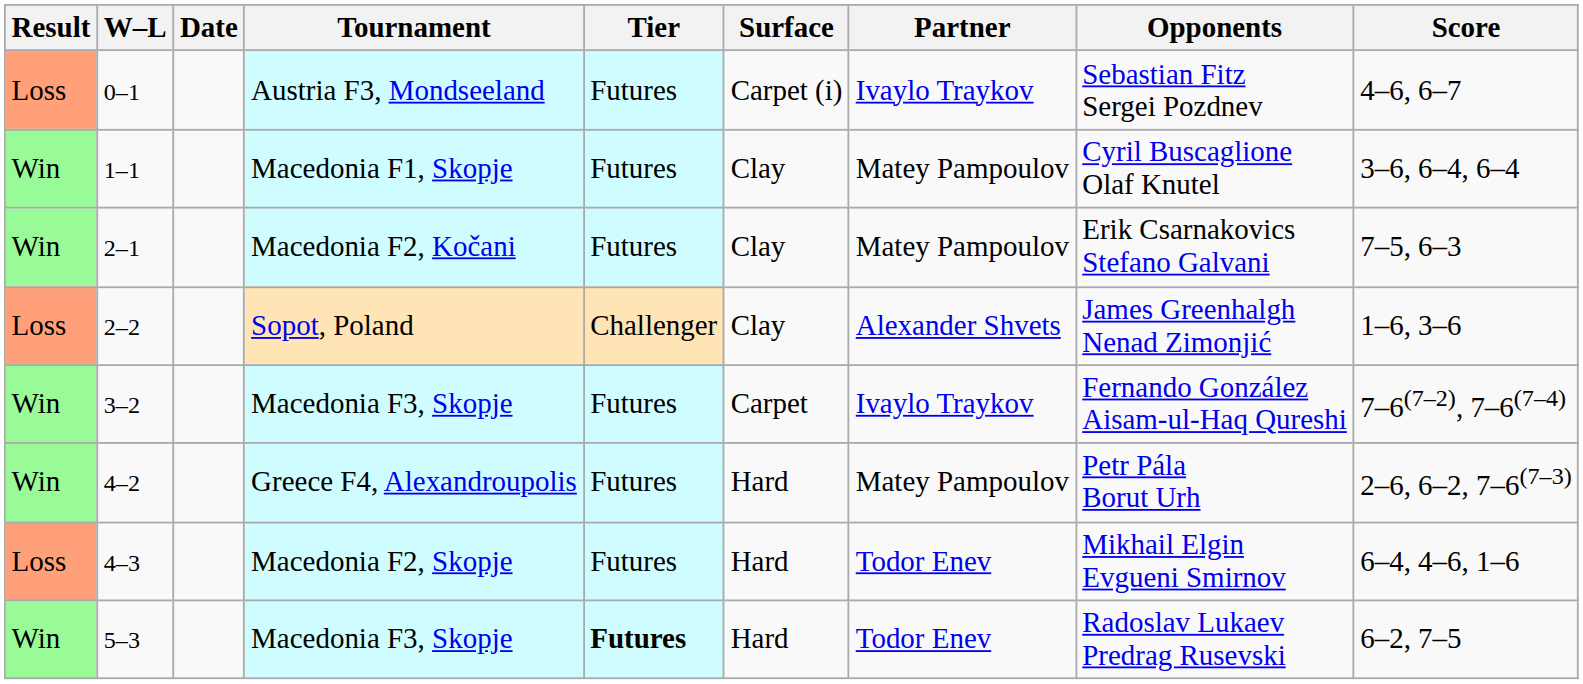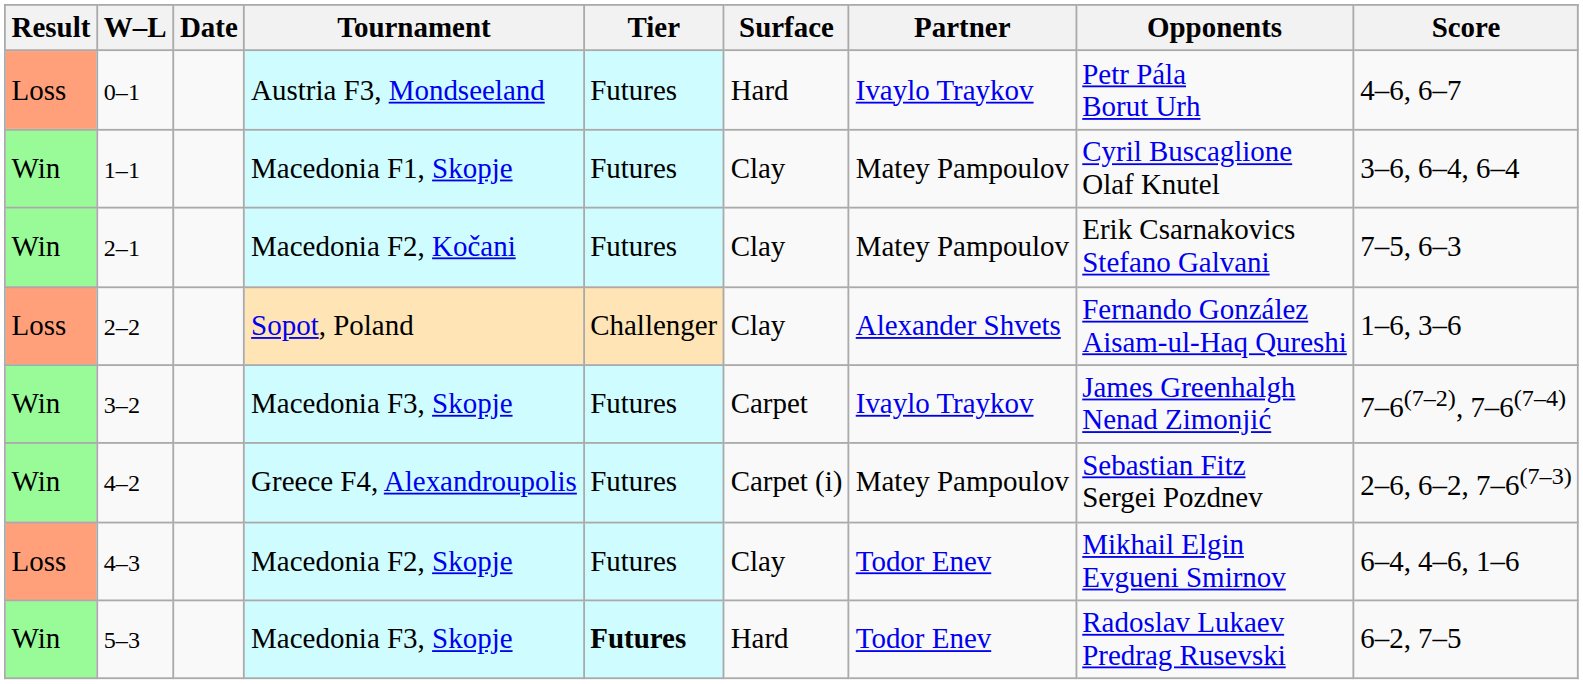 <table class="sortable wikitable">
 <tr>
 <th>Result</th>
 <th class="unsortable">W–L</th>
 <th>Date</th>
 <th>Tournament</th>
 <th>Tier</th>
 <th>Surface</th>
 <th>Partner</th>
 <th>Opponents</th>
 <th class="unsortable">Score</th>
 </tr>
 <tr>
 <td bgcolor=#FFA07A>Loss</td>
 <td><small>0–1</small></td>
 <td></td>
 <td style="background:#cffcff;">Austria F3, <a href='#'>Mondseeland</a></td>
 <td style="background:#cffcff;">Futures</td>
-<td>Carpet (i)</td>
+<td>Hard</td>
 <td> <a href='#'>Ivaylo Traykov</a></td>
-<td> <a href='#'>Sebastian Fitz</a><br> Sergei Pozdnev</td>
+<td> <a href='#'>Petr Pála</a><br> <a href='#'>Borut Urh</a></td>
 <td>4–6, 6–7</td>
 </tr>
 <tr>
 <td bgcolor=#98fb98>Win</td>
 <td><small>1–1</small></td>
 <td></td>
 <td style="background:#cffcff;">Macedonia F1, <a href='#'>Skopje</a></td>
 <td style="background:#cffcff;">Futures</td>
 <td>Clay</td>
 <td> Matey Pampoulov</td>
 <td> <a href='#'>Cyril Buscaglione</a><br> Olaf Knutel</td>
 <td>3–6, 6–4, 6–4</td>
 </tr>
 <tr>
 <td bgcolor=#98fb98>Win</td>
 <td><small>2–1</small></td>
 <td></td>
 <td style="background:#cffcff;">Macedonia F2, <a href='#'>Kočani</a></td>
 <td style="background:#cffcff;">Futures</td>
 <td>Clay</td>
 <td> Matey Pampoulov</td>
 <td> Erik Csarnakovics<br> <a href='#'>Stefano Galvani</a></td>
 <td>7–5, 6–3</td>
 </tr>
 <tr>
 <td bgcolor=#FFA07A>Loss</td>
 <td><small>2–2</small></td>
 <td></td>
 <td style=background:moccasin;><a href='#'>Sopot</a>, Poland</td>
 <td style=background:moccasin;>Challenger</td>
 <td>Clay</td>
 <td> <a href='#'>Alexander Shvets</a></td>
-<td> <a href='#'>James Greenhalgh</a><br> <a href='#'>Nenad Zimonjić</a></td>
+<td> <a href='#'>Fernando González</a><br> <a href='#'>Aisam-ul-Haq Qureshi</a></td>
 <td>1–6, 3–6</td>
 </tr>
 <tr>
 <td bgcolor=#98fb98>Win</td>
 <td><small>3–2</small></td>
 <td></td>
 <td style="background:#cffcff;">Macedonia F3, <a href='#'>Skopje</a></td>
 <td style="background:#cffcff;">Futures</td>
 <td>Carpet</td>
 <td> <a href='#'>Ivaylo Traykov</a></td>
-<td> <a href='#'>Fernando González</a><br> <a href='#'>Aisam-ul-Haq Qureshi</a></td>
+<td> <a href='#'>James Greenhalgh</a><br> <a href='#'>Nenad Zimonjić</a></td>
 <td>7–6<sup>(7–2)</sup>, 7–6<sup>(7–4)</sup></td>
 </tr>
 <tr>
 <td bgcolor=#98fb98>Win</td>
 <td><small>4–2</small></td>
 <td></td>
 <td style="background:#cffcff;">Greece F4, <a href='#'>Alexandroupolis</a></td>
 <td style="background:#cffcff;">Futures</td>
-<td>Hard</td>
+<td>Carpet (i)</td>
 <td> Matey Pampoulov</td>
-<td> <a href='#'>Petr Pála</a><br> <a href='#'>Borut Urh</a></td>
+<td> <a href='#'>Sebastian Fitz</a><br> Sergei Pozdnev</td>
 <td>2–6, 6–2, 7–6<sup>(7–3)</sup></td>
 </tr>
 <tr>
 <td bgcolor=#FFA07A>Loss</td>
 <td><small>4–3</small></td>
 <td></td>
 <td style="background:#cffcff;">Macedonia F2, <a href='#'>Skopje</a></td>
 <td style="background:#cffcff;">Futures</td>
-<td>Hard</td>
+<td>Clay</td>
 <td> <a href='#'>Todor Enev</a></td>
 <td> <a href='#'>Mikhail Elgin</a><br> <a href='#'>Evgueni Smirnov</a></td>
 <td>6–4, 4–6, 1–6</td>
 </tr>
 <tr>
 <td bgcolor=#98fb98>Win</td>
 <td><small>5–3</small></td>
 <td></td>
 <td style="background:#cffcff;">Macedonia F3, <a href='#'>Skopje</a></td>
 <td style="background:#cffcff;"><strong>Futures</strong></td>
 <td>Hard</td>
 <td> <a href='#'>Todor Enev</a></td>
 <td> <a href='#'>Radoslav Lukaev</a><br> <a href='#'>Predrag Rusevski</a></td>
 <td>6–2, 7–5</td>
 </tr>
 </table>
